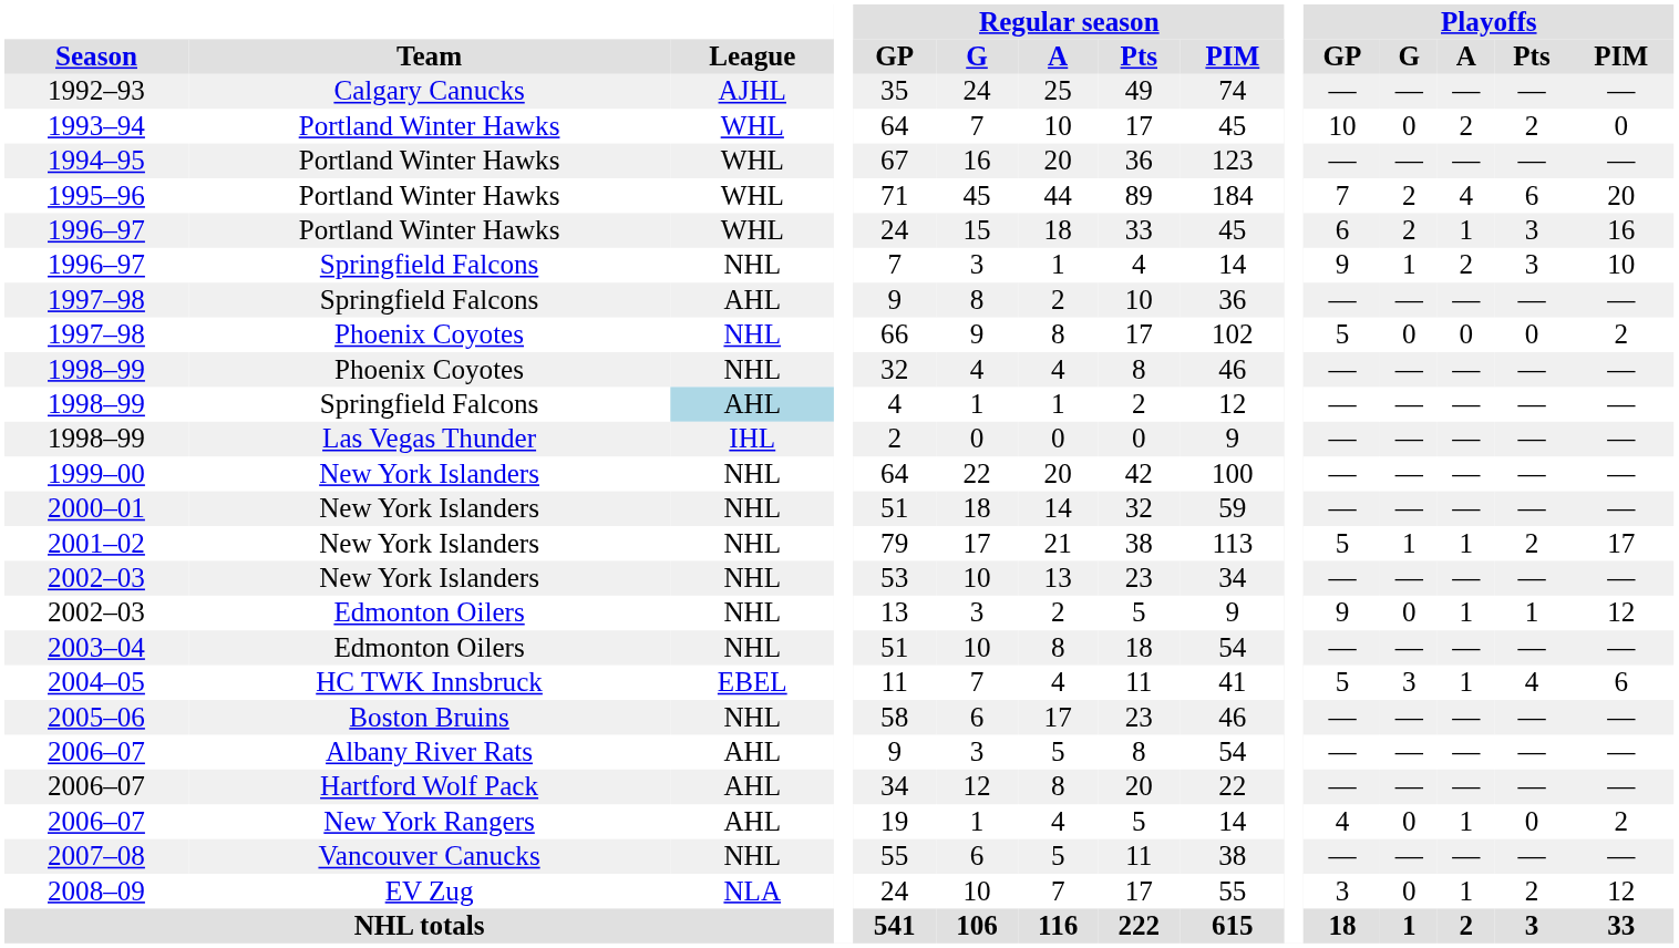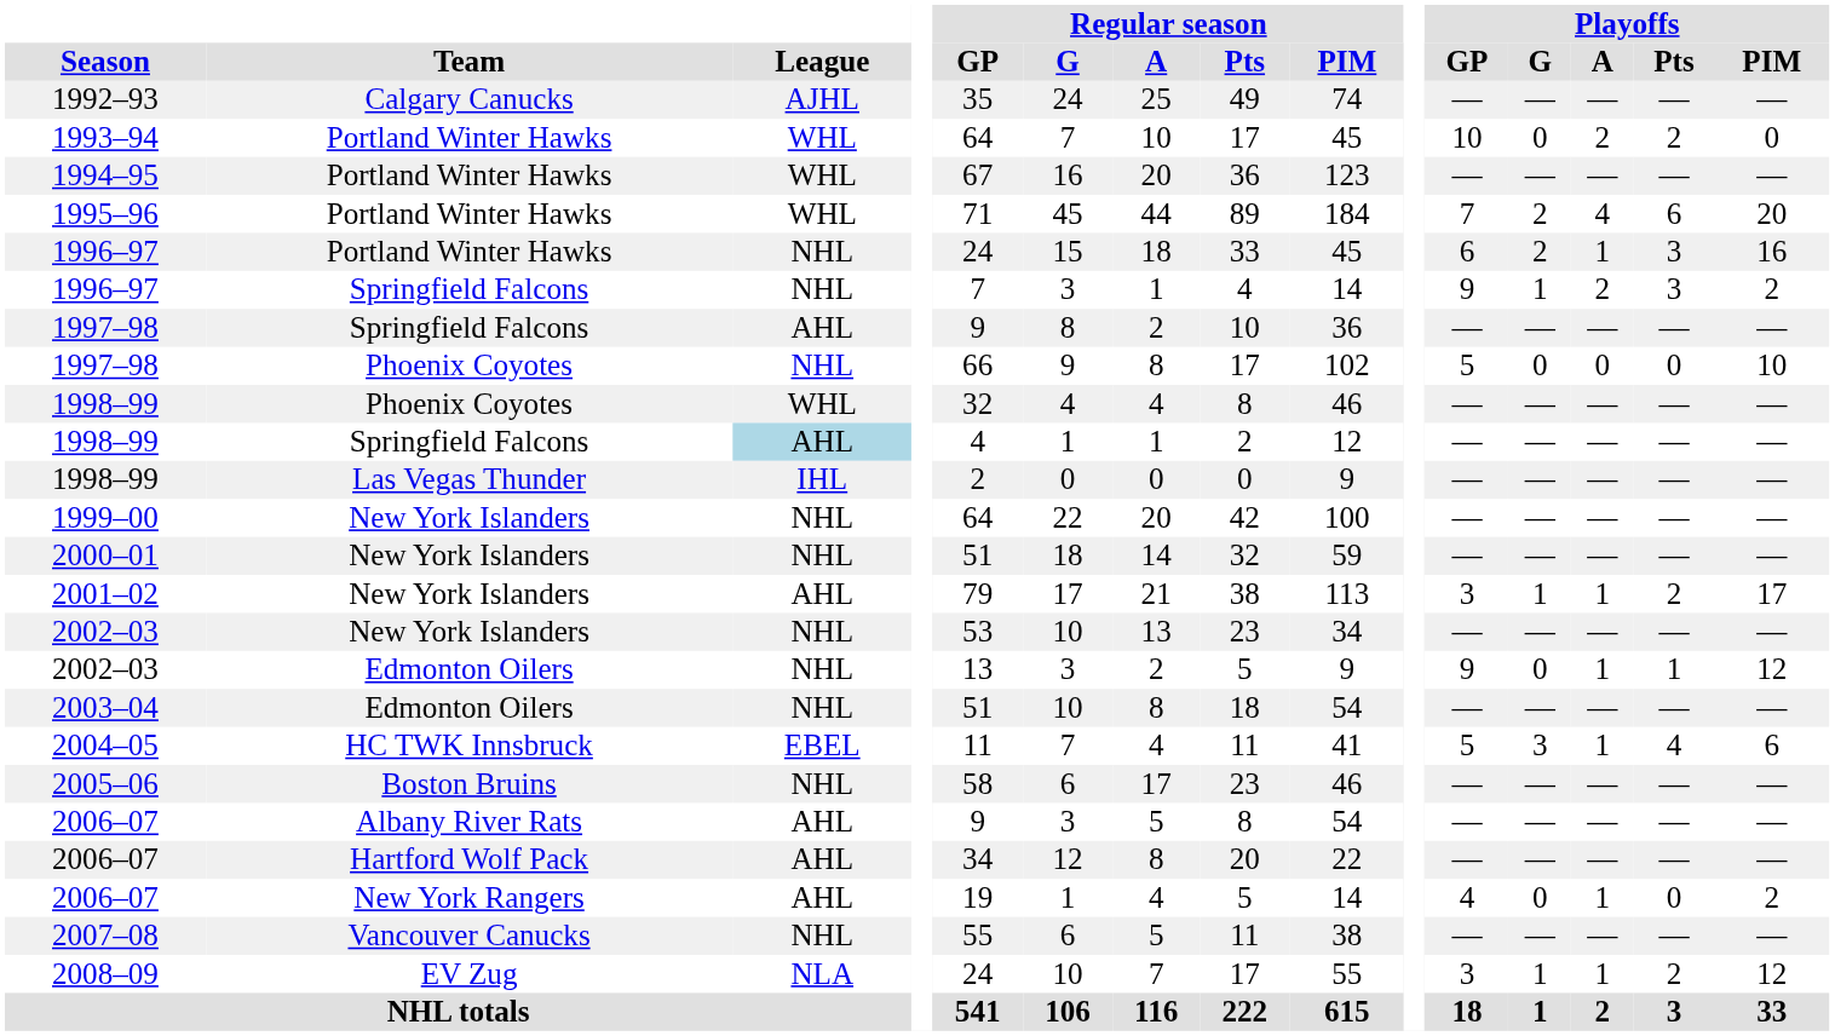 <table border="0" cellpadding="1" cellspacing="0" style="text-align:center; width:60em;">
 <tr style="background:#e0e0e0;">
 <th colspan="3"  bgcolor="#ffffff"> </th>
 <th rowspan="99" bgcolor="#ffffff"> </th>
 <th colspan="5"><a href='#'>Regular season</a></th>
 <th rowspan="99" bgcolor="#ffffff"> </th>
 <th colspan="5"><a href='#'>Playoffs</a></th>
 </tr>
 <tr style="background:#e0e0e0;">
 <th><a href='#'>Season</a></th>
 <th>Team</th>
 <th>League</th>
 <th>GP</th>
 <th><a href='#'>G</a></th>
 <th><a href='#'>A</a></th>
 <th><a href='#'>Pts</a></th>
 <th><a href='#'>PIM</a></th>
 <th>GP</th>
 <th>G</th>
 <th>A</th>
 <th>Pts</th>
 <th>PIM</th>
 </tr>
 <tr ALIGN="center" bgcolor="#f0f0f0">
 <td ALIGN="center">1992–93</td>
 <td ALIGN="center"><a href='#'>Calgary Canucks</a></td>
 <td ALIGN="center"><a href='#'>AJHL</a></td>
 <td ALIGN="center">35</td>
 <td ALIGN="center">24</td>
 <td ALIGN="center">25</td>
 <td ALIGN="center">49</td>
 <td ALIGN="center">74</td>
 <td ALIGN="center">—</td>
 <td ALIGN="center">—</td>
 <td ALIGN="center">—</td>
 <td ALIGN="center">—</td>
 <td ALIGN="center">—</td>
 </tr>
 <tr ALIGN="center">
 <td ALIGN="center"><a href='#'>1993–94</a></td>
 <td ALIGN="center"><a href='#'>Portland Winter Hawks</a></td>
 <td ALIGN="center"><a href='#'>WHL</a></td>
 <td ALIGN="center">64</td>
 <td ALIGN="center">7</td>
 <td ALIGN="center">10</td>
 <td ALIGN="center">17</td>
 <td ALIGN="center">45</td>
 <td ALIGN="center">10</td>
 <td ALIGN="center">0</td>
 <td ALIGN="center">2</td>
 <td ALIGN="center">2</td>
 <td ALIGN="center">0</td>
 </tr>
 <tr ALIGN="center" bgcolor="#f0f0f0">
 <td ALIGN="center"><a href='#'>1994–95</a></td>
 <td ALIGN="center">Portland Winter Hawks</td>
 <td ALIGN="center">WHL</td>
 <td ALIGN="center">67</td>
 <td ALIGN="center">16</td>
 <td ALIGN="center">20</td>
 <td ALIGN="center">36</td>
 <td ALIGN="center">123</td>
 <td ALIGN="center">—</td>
 <td ALIGN="center">—</td>
 <td ALIGN="center">—</td>
 <td ALIGN="center">—</td>
 <td ALIGN="center">—</td>
 </tr>
 <tr ALIGN="center">
 <td ALIGN="center"><a href='#'>1995–96</a></td>
 <td ALIGN="center">Portland Winter Hawks</td>
 <td ALIGN="center">WHL</td>
 <td ALIGN="center">71</td>
 <td ALIGN="center">45</td>
 <td ALIGN="center">44</td>
 <td ALIGN="center">89</td>
 <td ALIGN="center">184</td>
 <td ALIGN="center">7</td>
 <td ALIGN="center">2</td>
 <td ALIGN="center">4</td>
 <td ALIGN="center">6</td>
 <td ALIGN="center">20</td>
 </tr>
 <tr ALIGN="center" bgcolor="#f0f0f0">
 <td ALIGN="center"><a href='#'>1996–97</a></td>
 <td ALIGN="center">Portland Winter Hawks</td>
-<td ALIGN="center">WHL</td>
+<td ALIGN="center">NHL</td>
 <td ALIGN="center">24</td>
 <td ALIGN="center">15</td>
 <td ALIGN="center">18</td>
 <td ALIGN="center">33</td>
 <td ALIGN="center">45</td>
 <td ALIGN="center">6</td>
 <td ALIGN="center">2</td>
 <td ALIGN="center">1</td>
 <td ALIGN="center">3</td>
 <td ALIGN="center">16</td>
 </tr>
 <tr ALIGN="center">
 <td ALIGN="center"><a href='#'>1996–97</a></td>
 <td ALIGN="center"><a href='#'>Springfield Falcons</a></td>
 <td ALIGN="center">NHL</td>
 <td ALIGN="center">7</td>
 <td ALIGN="center">3</td>
 <td ALIGN="center">1</td>
 <td ALIGN="center">4</td>
 <td ALIGN="center">14</td>
 <td ALIGN="center">9</td>
 <td ALIGN="center">1</td>
 <td ALIGN="center">2</td>
 <td ALIGN="center">3</td>
-<td ALIGN="center">10</td>
+<td ALIGN="center">2</td>
 </tr>
 <tr ALIGN="center" bgcolor="#f0f0f0">
 <td ALIGN="center"><a href='#'>1997–98</a></td>
 <td ALIGN="center">Springfield Falcons</td>
 <td ALIGN="center">AHL</td>
 <td ALIGN="center">9</td>
 <td ALIGN="center">8</td>
 <td ALIGN="center">2</td>
 <td ALIGN="center">10</td>
 <td ALIGN="center">36</td>
 <td ALIGN="center">—</td>
 <td ALIGN="center">—</td>
 <td ALIGN="center">—</td>
 <td ALIGN="center">—</td>
 <td ALIGN="center">—</td>
 </tr>
 <tr ALIGN="center">
 <td ALIGN="center"><a href='#'>1997–98</a></td>
 <td ALIGN="center"><a href='#'>Phoenix Coyotes</a></td>
 <td ALIGN="center"><a href='#'>NHL</a></td>
 <td ALIGN="center">66</td>
 <td ALIGN="center">9</td>
 <td ALIGN="center">8</td>
 <td ALIGN="center">17</td>
 <td ALIGN="center">102</td>
 <td ALIGN="center">5</td>
 <td ALIGN="center">0</td>
 <td ALIGN="center">0</td>
 <td ALIGN="center">0</td>
-<td ALIGN="center">2</td>
+<td ALIGN="center">10</td>
 </tr>
 <tr ALIGN="center" bgcolor="#f0f0f0">
 <td ALIGN="center"><a href='#'>1998–99</a></td>
 <td ALIGN="center">Phoenix Coyotes</td>
-<td ALIGN="center">NHL</td>
+<td ALIGN="center">WHL</td>
 <td ALIGN="center">32</td>
 <td ALIGN="center">4</td>
 <td ALIGN="center">4</td>
 <td ALIGN="center">8</td>
 <td ALIGN="center">46</td>
 <td ALIGN="center">—</td>
 <td ALIGN="center">—</td>
 <td ALIGN="center">—</td>
 <td ALIGN="center">—</td>
 <td ALIGN="center">—</td>
 </tr>
 <tr ALIGN="center">
 <td ALIGN="center"><a href='#'>1998–99</a></td>
 <td ALIGN="center">Springfield Falcons</td>
 <td ALIGN="center" style="background: lightblue;">AHL</td>
 <td ALIGN="center">4</td>
 <td ALIGN="center">1</td>
 <td ALIGN="center">1</td>
 <td ALIGN="center">2</td>
 <td ALIGN="center">12</td>
 <td ALIGN="center">—</td>
 <td ALIGN="center">—</td>
 <td ALIGN="center">—</td>
 <td ALIGN="center">—</td>
 <td ALIGN="center">—</td>
 </tr>
 <tr ALIGN="center" bgcolor="#f0f0f0">
 <td ALIGN="center">1998–99</td>
 <td ALIGN="center"><a href='#'>Las Vegas Thunder</a></td>
 <td ALIGN="center"><a href='#'>IHL</a></td>
 <td ALIGN="center">2</td>
 <td ALIGN="center">0</td>
 <td ALIGN="center">0</td>
 <td ALIGN="center">0</td>
 <td ALIGN="center">9</td>
 <td ALIGN="center">—</td>
 <td ALIGN="center">—</td>
 <td ALIGN="center">—</td>
 <td ALIGN="center">—</td>
 <td ALIGN="center">—</td>
 </tr>
 <tr ALIGN="center">
 <td ALIGN="center"><a href='#'>1999–00</a></td>
 <td ALIGN="center"><a href='#'>New York Islanders</a></td>
 <td ALIGN="center">NHL</td>
 <td ALIGN="center">64</td>
 <td ALIGN="center">22</td>
 <td ALIGN="center">20</td>
 <td ALIGN="center">42</td>
 <td ALIGN="center">100</td>
 <td ALIGN="center">—</td>
 <td ALIGN="center">—</td>
 <td ALIGN="center">—</td>
 <td ALIGN="center">—</td>
 <td ALIGN="center">—</td>
 </tr>
 <tr ALIGN="center" bgcolor="#f0f0f0">
 <td ALIGN="center"><a href='#'>2000–01</a></td>
 <td ALIGN="center">New York Islanders</td>
 <td ALIGN="center">NHL</td>
 <td ALIGN="center">51</td>
 <td ALIGN="center">18</td>
 <td ALIGN="center">14</td>
 <td ALIGN="center">32</td>
 <td ALIGN="center">59</td>
 <td ALIGN="center">—</td>
 <td ALIGN="center">—</td>
 <td ALIGN="center">—</td>
 <td ALIGN="center">—</td>
 <td ALIGN="center">—</td>
 </tr>
 <tr ALIGN="center">
 <td ALIGN="center"><a href='#'>2001–02</a></td>
 <td ALIGN="center">New York Islanders</td>
-<td ALIGN="center">NHL</td>
+<td ALIGN="center">AHL</td>
 <td ALIGN="center">79</td>
 <td ALIGN="center">17</td>
 <td ALIGN="center">21</td>
 <td ALIGN="center">38</td>
 <td ALIGN="center">113</td>
-<td ALIGN="center">5</td>
+<td ALIGN="center">3</td>
 <td ALIGN="center">1</td>
 <td ALIGN="center">1</td>
 <td ALIGN="center">2</td>
 <td ALIGN="center">17</td>
 </tr>
 <tr ALIGN="center" bgcolor="#f0f0f0">
 <td ALIGN="center"><a href='#'>2002–03</a></td>
 <td ALIGN="center">New York Islanders</td>
 <td ALIGN="center">NHL</td>
 <td ALIGN="center">53</td>
 <td ALIGN="center">10</td>
 <td ALIGN="center">13</td>
 <td ALIGN="center">23</td>
 <td ALIGN="center">34</td>
 <td ALIGN="center">—</td>
 <td ALIGN="center">—</td>
 <td ALIGN="center">—</td>
 <td ALIGN="center">—</td>
 <td ALIGN="center">—</td>
 </tr>
 <tr ALIGN="center">
 <td ALIGN="center">2002–03</td>
 <td ALIGN="center"><a href='#'>Edmonton Oilers</a></td>
 <td ALIGN="center">NHL</td>
 <td ALIGN="center">13</td>
 <td ALIGN="center">3</td>
 <td ALIGN="center">2</td>
 <td ALIGN="center">5</td>
 <td ALIGN="center">9</td>
 <td ALIGN="center">9</td>
 <td ALIGN="center">0</td>
 <td ALIGN="center">1</td>
 <td ALIGN="center">1</td>
 <td ALIGN="center">12</td>
 </tr>
 <tr ALIGN="center" bgcolor="#f0f0f0">
 <td ALIGN="center"><a href='#'>2003–04</a></td>
 <td ALIGN="center">Edmonton Oilers</td>
 <td ALIGN="center">NHL</td>
 <td ALIGN="center">51</td>
 <td ALIGN="center">10</td>
 <td ALIGN="center">8</td>
 <td ALIGN="center">18</td>
 <td ALIGN="center">54</td>
 <td ALIGN="center">—</td>
 <td ALIGN="center">—</td>
 <td ALIGN="center">—</td>
 <td ALIGN="center">—</td>
 <td ALIGN="center">—</td>
 </tr>
 <tr ALIGN="center">
 <td ALIGN="center"><a href='#'>2004–05</a></td>
 <td ALIGN="center"><a href='#'>HC TWK Innsbruck</a></td>
 <td ALIGN="center"><a href='#'>EBEL</a></td>
 <td ALIGN="center">11</td>
 <td ALIGN="center">7</td>
 <td ALIGN="center">4</td>
 <td ALIGN="center">11</td>
 <td ALIGN="center">41</td>
 <td ALIGN="center">5</td>
 <td ALIGN="center">3</td>
 <td ALIGN="center">1</td>
 <td ALIGN="center">4</td>
 <td ALIGN="center">6</td>
 </tr>
 <tr ALIGN="center" bgcolor="#f0f0f0">
 <td ALIGN="center"><a href='#'>2005–06</a></td>
 <td ALIGN="center"><a href='#'>Boston Bruins</a></td>
 <td ALIGN="center">NHL</td>
 <td ALIGN="center">58</td>
 <td ALIGN="center">6</td>
 <td ALIGN="center">17</td>
 <td ALIGN="center">23</td>
 <td ALIGN="center">46</td>
 <td ALIGN="center">—</td>
 <td ALIGN="center">—</td>
 <td ALIGN="center">—</td>
 <td ALIGN="center">—</td>
 <td ALIGN="center">—</td>
 </tr>
 <tr ALIGN="center">
 <td ALIGN="center"><a href='#'>2006–07</a></td>
 <td ALIGN="center"><a href='#'>Albany River Rats</a></td>
 <td ALIGN="center">AHL</td>
 <td ALIGN="center">9</td>
 <td ALIGN="center">3</td>
 <td ALIGN="center">5</td>
 <td ALIGN="center">8</td>
 <td ALIGN="center">54</td>
 <td ALIGN="center">—</td>
 <td ALIGN="center">—</td>
 <td ALIGN="center">—</td>
 <td ALIGN="center">—</td>
 <td ALIGN="center">—</td>
 </tr>
 <tr ALIGN="center" bgcolor="#f0f0f0">
 <td ALIGN="center">2006–07</td>
 <td ALIGN="center"><a href='#'>Hartford Wolf Pack</a></td>
 <td ALIGN="center">AHL</td>
 <td ALIGN="center">34</td>
 <td ALIGN="center">12</td>
 <td ALIGN="center">8</td>
 <td ALIGN="center">20</td>
 <td ALIGN="center">22</td>
 <td ALIGN="center">—</td>
 <td ALIGN="center">—</td>
 <td ALIGN="center">—</td>
 <td ALIGN="center">—</td>
 <td ALIGN="center">—</td>
 </tr>
 <tr ALIGN="center">
 <td ALIGN="center"><a href='#'>2006–07</a></td>
 <td ALIGN="center"><a href='#'>New York Rangers</a></td>
 <td ALIGN="center">AHL</td>
 <td ALIGN="center">19</td>
 <td ALIGN="center">1</td>
 <td ALIGN="center">4</td>
 <td ALIGN="center">5</td>
 <td ALIGN="center">14</td>
 <td ALIGN="center">4</td>
 <td ALIGN="center">0</td>
 <td ALIGN="center">1</td>
 <td ALIGN="center">0</td>
 <td ALIGN="center">2</td>
 </tr>
 <tr ALIGN="center" bgcolor="#f0f0f0">
 <td ALIGN="center"><a href='#'>2007–08</a></td>
 <td ALIGN="center"><a href='#'>Vancouver Canucks</a></td>
 <td ALIGN="center">NHL</td>
 <td ALIGN="center">55</td>
 <td ALIGN="center">6</td>
 <td ALIGN="center">5</td>
 <td ALIGN="center">11</td>
 <td ALIGN="center">38</td>
 <td ALIGN="center">—</td>
 <td ALIGN="center">—</td>
 <td ALIGN="center">—</td>
 <td ALIGN="center">—</td>
 <td ALIGN="center">—</td>
 </tr>
 <tr ALIGN="center">
 <td ALIGN="center"><a href='#'>2008–09</a></td>
 <td ALIGN="center"><a href='#'>EV Zug</a></td>
 <td ALIGN="center"><a href='#'>NLA</a></td>
 <td ALIGN="center">24</td>
 <td ALIGN="center">10</td>
 <td ALIGN="center">7</td>
 <td ALIGN="center">17</td>
 <td ALIGN="center">55</td>
 <td ALIGN="center">3</td>
-<td ALIGN="center">0</td>
+<td ALIGN="center">1</td>
 <td ALIGN="center">1</td>
 <td ALIGN="center">2</td>
 <td ALIGN="center">12</td>
 </tr>
 <tr ALIGN="center" bgcolor="#e0e0e0">
 <th colspan="3">NHL totals</th>
 <th ALIGN="center">541</th>
 <th ALIGN="center">106</th>
 <th ALIGN="center">116</th>
 <th ALIGN="center">222</th>
 <th ALIGN="center">615</th>
 <th ALIGN="center">18</th>
 <th ALIGN="center">1</th>
 <th ALIGN="center">2</th>
 <th ALIGN="center">3</th>
 <th ALIGN="center">33</th>
 </tr>
 </table>
